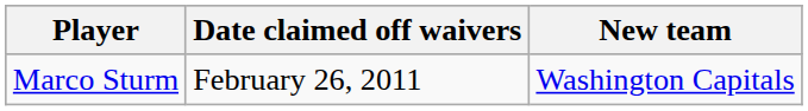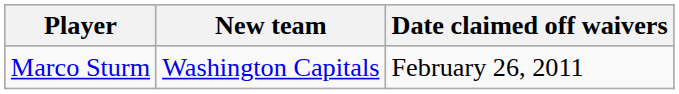 <table class="wikitable">
 <tr>
 <th>Player</th>
+<th>New team</th>
 <th>Date claimed off waivers</th>
-<th>New team</th>
 </tr>
 <tr>
 <td><a href='#'>Marco Sturm</a></td>
+<td><a href='#'>Washington Capitals</a></td>
 <td>February 26, 2011</td>
-<td><a href='#'>Washington Capitals</a></td>
 </tr>
 </table>
